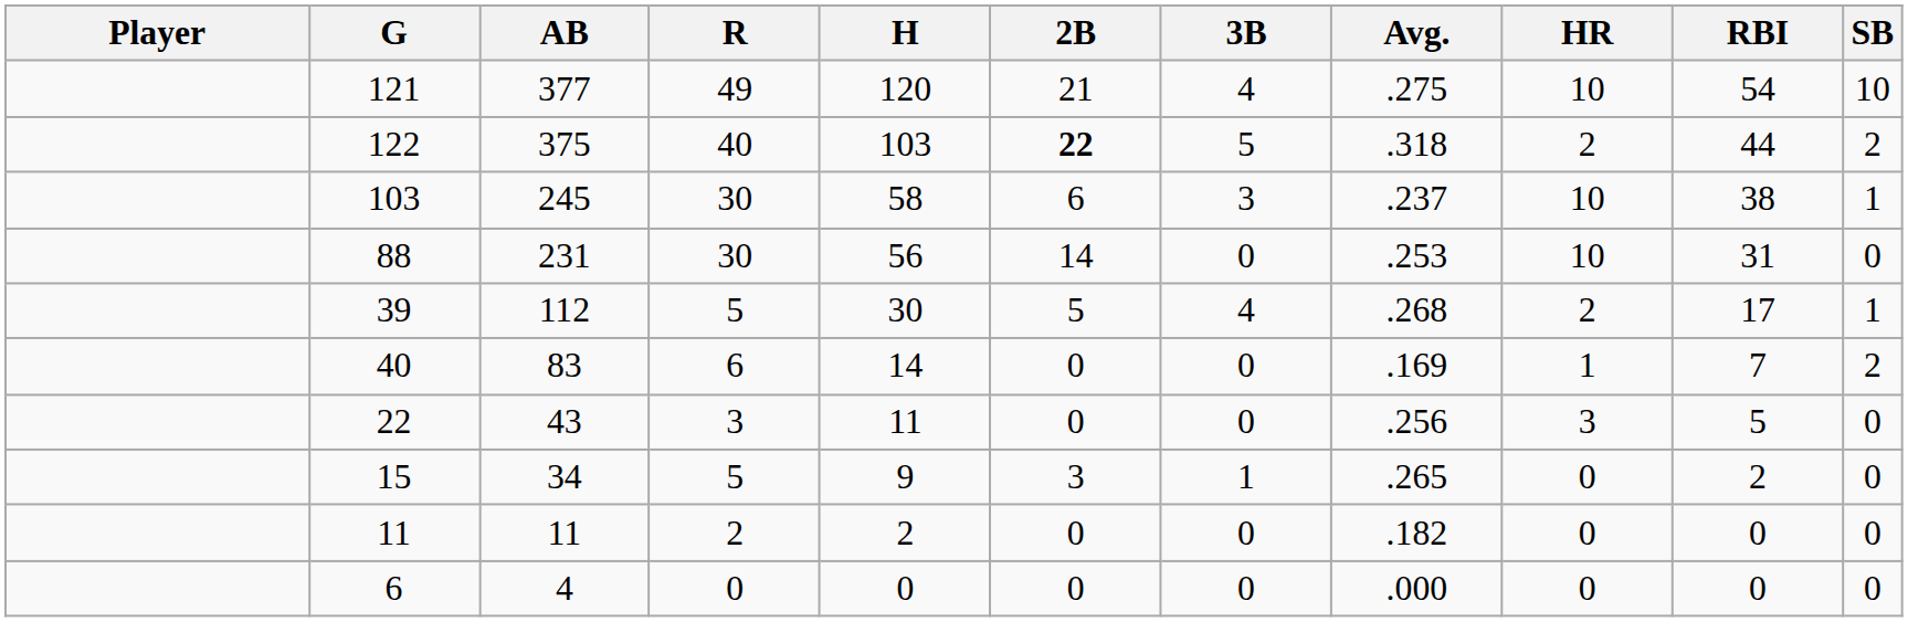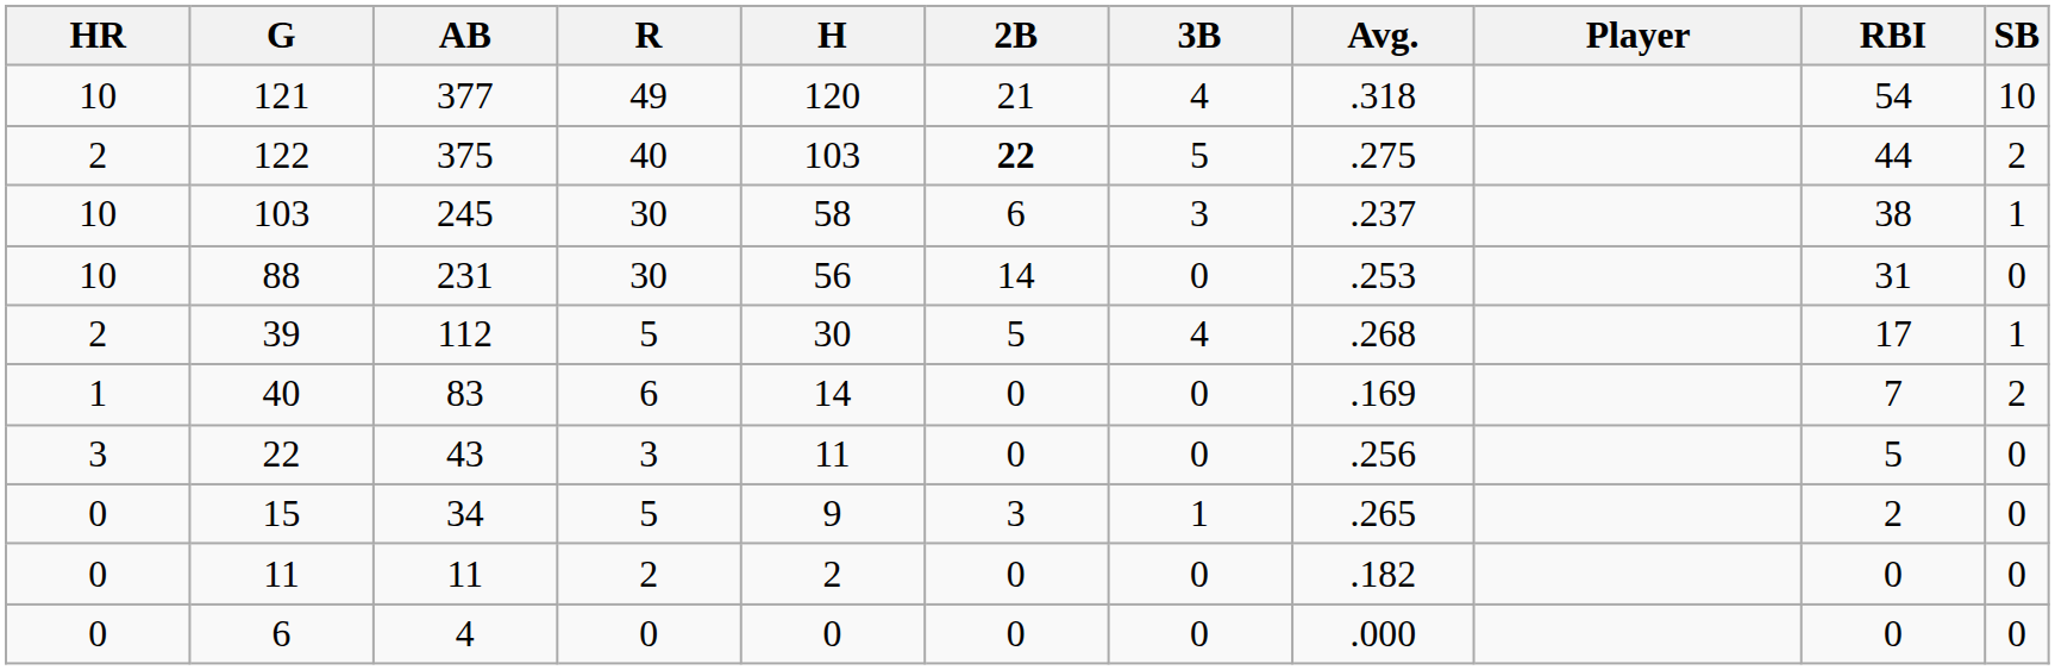 <table class="wikitable sortable">
 <tr>
-<th bgcolor="#DDDDFF" width="16%">Player</th>
+<th bgcolor="#DDDDFF" width="9%">HR</th>
 <th bgcolor="#DDDDFF" width="9%">G</th>
 <th bgcolor="#DDDDFF" width="9%">AB</th>
 <th bgcolor="#DDDDFF" width="9%">R</th>
 <th bgcolor="#DDDDFF" width="9%">H</th>
 <th bgcolor="#DDDDFF" width="9%">2B</th>
 <th bgcolor="#DDDDFF" width="9%">3B</th>
 <th bgcolor="#DDDDFF" width="9%">Avg.</th>
-<th bgcolor="#DDDDFF" width="9%">HR</th>
+<th bgcolor="#DDDDFF" width="16%">Player</th>
 <th bgcolor="#DDDDFF" width="9%">RBI</th>
 <th bgcolor="#DDDDFF" width="9%">SB</th>
 </tr>
 <tr align="center">
-<td></td>
+<td>10</td>
 <td>121</td>
 <td>377</td>
 <td>49</td>
 <td>120</td>
 <td>21</td>
 <td>4</td>
-<td>.275</td>
-<td>10</td>
+<td>.318</td>
+<td></td>
 <td>54</td>
 <td>10</td>
 </tr>
 <tr align=center>
-<td></td>
+<td>2</td>
 <td>122</td>
 <td>375</td>
 <td>40</td>
 <td>103</td>
 <td><strong>22</strong></td>
 <td>5</td>
-<td>.318</td>
-<td>2</td>
+<td>.275</td>
+<td></td>
 <td>44</td>
 <td>2</td>
 </tr>
 <tr align="center">
-<td></td>
+<td>10</td>
 <td>103</td>
 <td>245</td>
 <td>30</td>
 <td>58</td>
 <td>6</td>
 <td>3</td>
 <td>.237</td>
-<td>10</td>
+<td></td>
 <td>38</td>
 <td>1</td>
 </tr>
 <tr align="center">
-<td></td>
+<td>10</td>
 <td>88</td>
 <td>231</td>
 <td>30</td>
 <td>56</td>
 <td>14</td>
 <td>0</td>
 <td>.253</td>
-<td>10</td>
+<td></td>
 <td>31</td>
 <td>0</td>
 </tr>
 <tr align="center">
-<td></td>
+<td>2</td>
 <td>39</td>
 <td>112</td>
 <td>5</td>
 <td>30</td>
 <td>5</td>
 <td>4</td>
 <td>.268</td>
-<td>2</td>
+<td></td>
 <td>17</td>
 <td>1</td>
 </tr>
 <tr align="center">
-<td></td>
+<td>1</td>
 <td>40</td>
 <td>83</td>
 <td>6</td>
 <td>14</td>
 <td>0</td>
 <td>0</td>
 <td>.169</td>
-<td>1</td>
+<td></td>
 <td>7</td>
 <td>2</td>
 </tr>
 <tr align="center">
-<td></td>
+<td>3</td>
 <td>22</td>
 <td>43</td>
 <td>3</td>
 <td>11</td>
 <td>0</td>
 <td>0</td>
 <td>.256</td>
-<td>3</td>
+<td></td>
 <td>5</td>
 <td>0</td>
 </tr>
 <tr align="center">
-<td></td>
+<td>0</td>
 <td>15</td>
 <td>34</td>
 <td>5</td>
 <td>9</td>
 <td>3</td>
 <td>1</td>
 <td>.265</td>
-<td>0</td>
+<td></td>
 <td>2</td>
 <td>0</td>
 </tr>
 <tr align="center">
-<td></td>
+<td>0</td>
 <td>11</td>
 <td>11</td>
 <td>2</td>
 <td>2</td>
 <td>0</td>
 <td>0</td>
 <td>.182</td>
-<td>0</td>
+<td></td>
 <td>0</td>
 <td>0</td>
 </tr>
 <tr align="center">
-<td></td>
+<td>0</td>
 <td>6</td>
 <td>4</td>
 <td>0</td>
 <td>0</td>
 <td>0</td>
 <td>0</td>
 <td>.000</td>
-<td>0</td>
+<td></td>
 <td>0</td>
 <td>0</td>
 </tr>
 </table>
